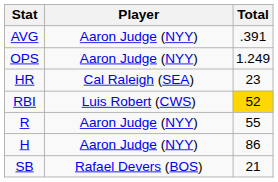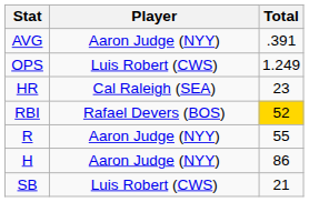 <table class="wikitable" style="text-align:center;">
 <tr>
 <th style="width:15%;">Stat</th>
 <th>Player</th>
 <th style="width:15%;">Total</th>
 </tr>
 <tr>
 <td><a href='#'>AVG</a></td>
 <td><a href='#'>Aaron Judge</a> (<a href='#'>NYY</a>)</td>
 <td>.391</td>
 </tr>
 <tr>
 <td><a href='#'>OPS</a></td>
-<td><a href='#'>Aaron Judge</a> (<a href='#'>NYY</a>)</td>
+<td><a href='#'>Luis Robert</a> (<a href='#'>CWS</a>)</td>
 <td>1.249</td>
 </tr>
 <tr>
 <td><a href='#'>HR</a></td>
 <td><a href='#'>Cal Raleigh</a> (<a href='#'>SEA</a>)</td>
 <td>23</td>
 </tr>
 <tr>
 <td><a href='#'>RBI</a></td>
-<td><a href='#'>Luis Robert</a> (<a href='#'>CWS</a>)</td>
+<td><a href='#'>Rafael Devers</a> (<a href='#'>BOS</a>)</td>
 <td style="background: gold;">52</td>
 </tr>
 <tr>
 <td><a href='#'>R</a></td>
 <td><a href='#'>Aaron Judge</a> (<a href='#'>NYY</a>)</td>
 <td>55</td>
 </tr>
 <tr>
 <td><a href='#'>H</a></td>
 <td><a href='#'>Aaron Judge</a> (<a href='#'>NYY</a>)</td>
 <td>86</td>
 </tr>
 <tr>
 <td><a href='#'>SB</a></td>
-<td><a href='#'>Rafael Devers</a> (<a href='#'>BOS</a>)</td>
+<td><a href='#'>Luis Robert</a> (<a href='#'>CWS</a>)</td>
 <td>21</td>
 </tr>
 </table>
